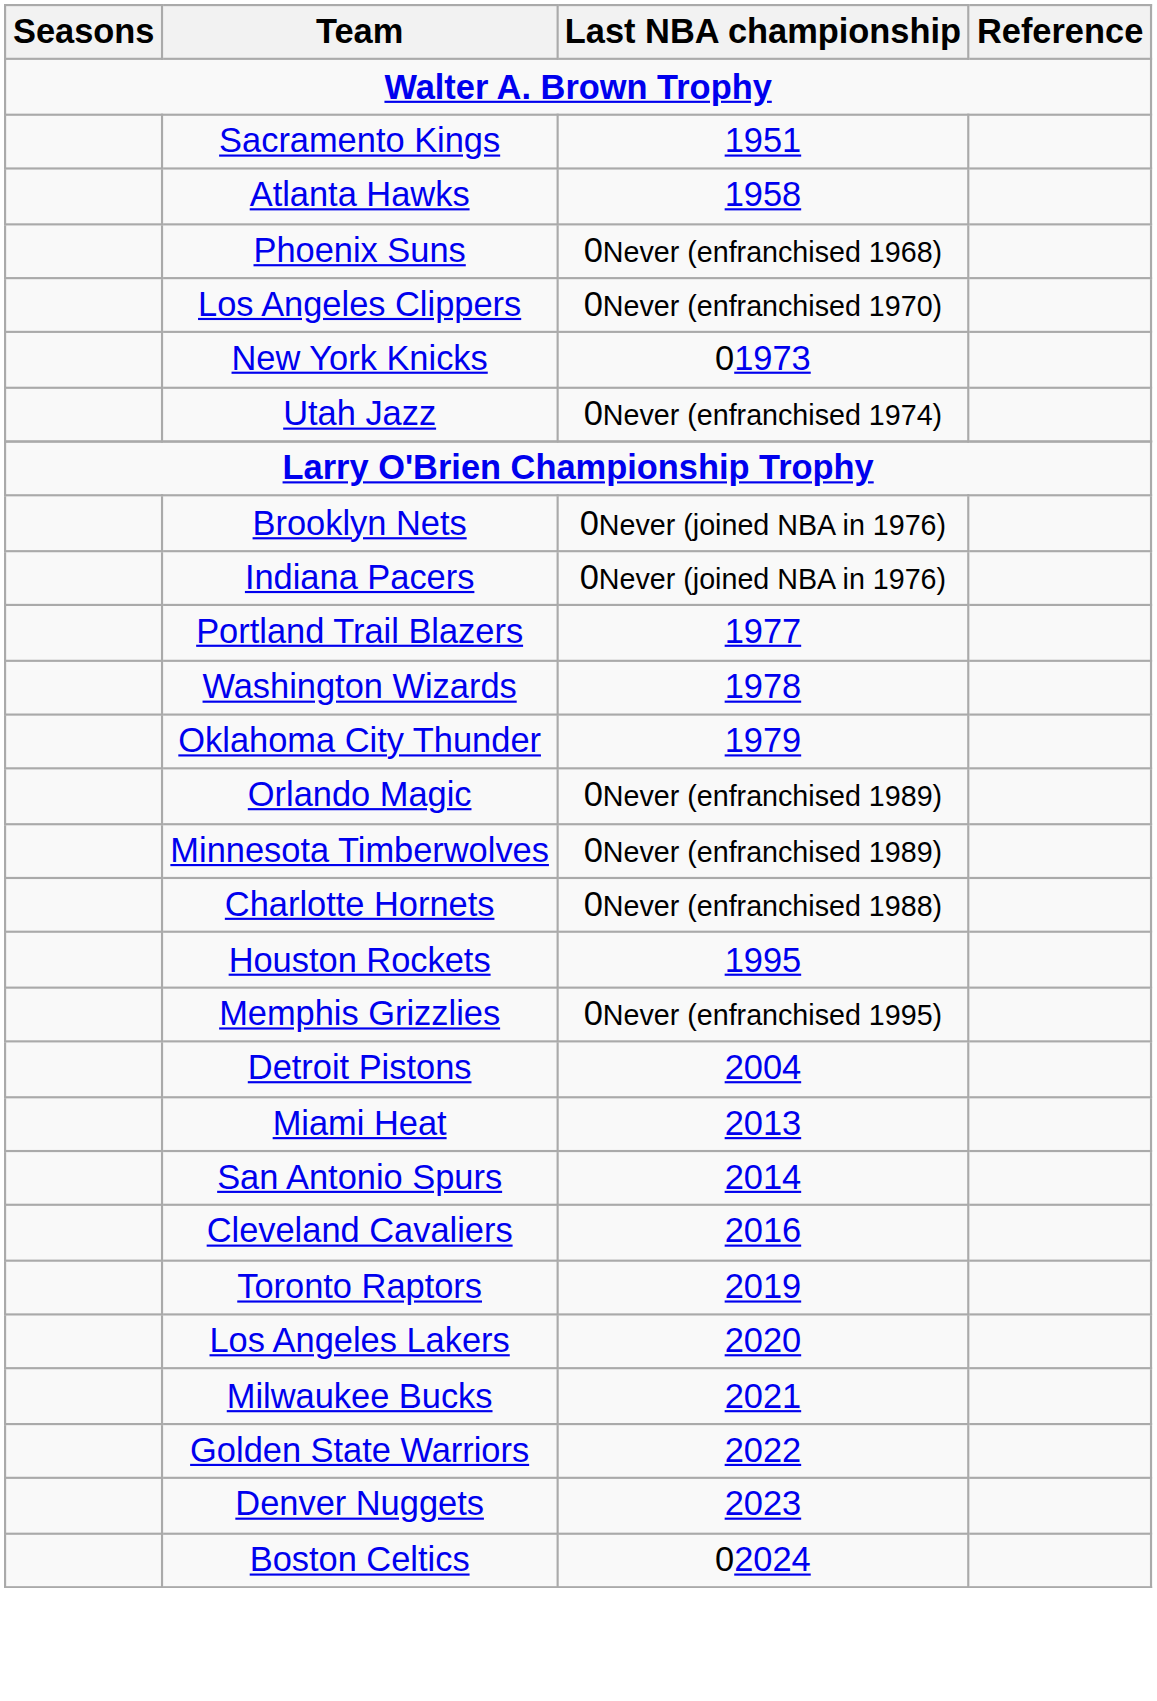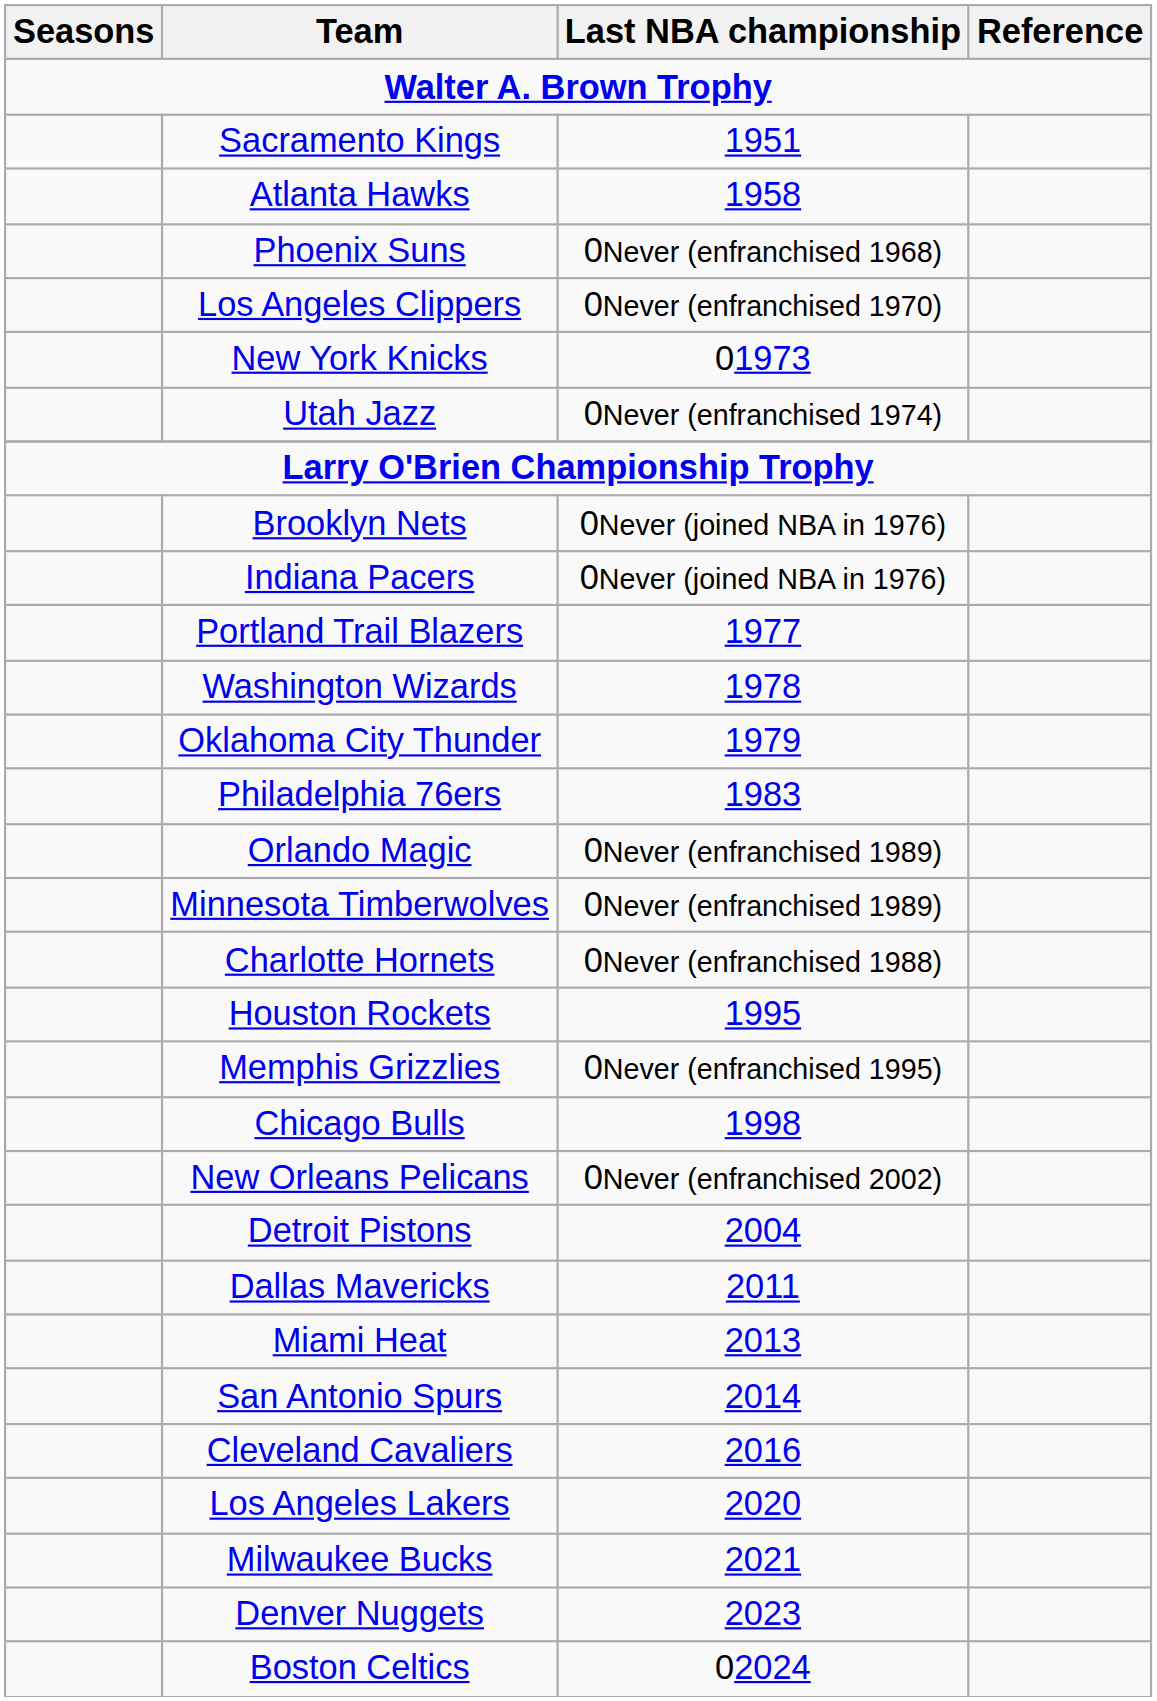 <table class="wikitable sortable" style="text-align:center">
 <tr>
 <th>Seasons</th>
 <th>Team</th>
 <th>Last NBA championship</th>
 <th class="unsortable">Reference</th>
 </tr>
 <tr>
 <td ! colspan=4><strong><a href='#'>Walter A. Brown Trophy</a> </strong></td>
 </tr>
 <tr>
 <td></td>
 <td><a href='#'>Sacramento Kings</a></td>
 <td><a href='#'>1951</a></td>
 <td></td>
 </tr>
 <tr>
 <td></td>
 <td><a href='#'>Atlanta Hawks</a></td>
 <td><a href='#'>1958</a></td>
 <td></td>
 </tr>
 <tr>
 <td></td>
 <td><a href='#'>Phoenix Suns</a></td>
 <td align=center><span>0</span><small>Never (enfranchised 1968)</small></td>
 <td></td>
 </tr>
 <tr>
 <td></td>
 <td><a href='#'>Los Angeles Clippers</a></td>
 <td align=center><span>0</span><small>Never (enfranchised 1970)</small></td>
 <td></td>
 </tr>
 <tr>
 <td></td>
 <td><a href='#'>New York Knicks</a></td>
 <td align=center><span>0</span><a href='#'>1973</a></td>
 <td></td>
 </tr>
 <tr>
 <td></td>
 <td><a href='#'>Utah Jazz</a></td>
 <td align=center><span>0</span><small>Never (enfranchised 1974)</small></td>
 <td></td>
 </tr>
 <tr>
 </tr>
 <tr>
 <td ! colspan=4><strong><a href='#'>Larry O'Brien Championship Trophy</a> </strong></td>
 </tr>
 <tr>
 <td></td>
 <td><a href='#'>Brooklyn Nets</a></td>
 <td align=center><span>0</span><small>Never (joined NBA in 1976)</small></td>
 <td></td>
 </tr>
 <tr>
 <td></td>
 <td><a href='#'>Indiana Pacers</a></td>
 <td align=center><span>0</span><small>Never (joined NBA in 1976)</small></td>
 <td></td>
 </tr>
 <tr>
 <td></td>
 <td><a href='#'>Portland Trail Blazers</a></td>
 <td><a href='#'>1977</a></td>
 <td></td>
 </tr>
 <tr>
 <td></td>
 <td><a href='#'>Washington Wizards</a></td>
 <td><a href='#'>1978</a></td>
 <td></td>
 </tr>
 <tr>
 <td></td>
 <td><a href='#'>Oklahoma City Thunder</a></td>
 <td><a href='#'>1979</a></td>
 <td></td>
 </tr>
 <tr>
 <td></td>
+<td><a href='#'>Philadelphia 76ers</a></td>
+<td><a href='#'>1983</a></td>
+<td></td>
+</tr>
+<tr>
+<td></td>
 <td><a href='#'>Orlando Magic</a></td>
 <td align=center><span>0</span><small>Never (enfranchised 1989)</small></td>
 <td></td>
 </tr>
 <tr>
 <td></td>
 <td><a href='#'>Minnesota Timberwolves</a></td>
 <td align=center><span>0</span><small>Never (enfranchised 1989)</small></td>
 <td></td>
 </tr>
 <tr>
 <td></td>
 <td><a href='#'>Charlotte Hornets</a></td>
 <td align=center><span>0</span><small>Never (enfranchised 1988)</small></td>
 <td></td>
 </tr>
 <tr>
 <td></td>
 <td><a href='#'>Houston Rockets</a></td>
 <td><a href='#'>1995</a></td>
 <td></td>
 </tr>
 <tr>
 <td></td>
 <td><a href='#'>Memphis Grizzlies</a></td>
 <td align=center><span>0</span><small>Never (enfranchised 1995)</small></td>
 <td></td>
 </tr>
 <tr>
 <td></td>
+<td><a href='#'>Chicago Bulls</a></td>
+<td><a href='#'>1998</a></td>
+<td></td>
+</tr>
+<tr>
+<td></td>
+<td><a href='#'>New Orleans Pelicans</a></td>
+<td align=center><span>0</span><small>Never (enfranchised 2002)</small></td>
+<td></td>
+</tr>
+<tr>
+<td></td>
 <td><a href='#'>Detroit Pistons</a></td>
 <td><a href='#'>2004</a></td>
+<td></td>
+</tr>
+<tr>
+<td></td>
+<td><a href='#'>Dallas Mavericks</a></td>
+<td><a href='#'>2011</a></td>
 <td></td>
 </tr>
 <tr>
 <td></td>
 <td><a href='#'>Miami Heat</a></td>
 <td><a href='#'>2013</a></td>
 <td></td>
 </tr>
 <tr>
 <td></td>
 <td><a href='#'>San Antonio Spurs</a></td>
 <td><a href='#'>2014</a></td>
 <td></td>
 </tr>
 <tr>
 <td></td>
 <td><a href='#'>Cleveland Cavaliers</a></td>
 <td><a href='#'>2016</a></td>
 <td></td>
 </tr>
 <tr>
 <td></td>
-<td><a href='#'>Toronto Raptors</a></td>
-<td><a href='#'>2019</a></td>
-<td></td>
-</tr>
-<tr>
-<td></td>
 <td><a href='#'>Los Angeles Lakers</a></td>
 <td><a href='#'>2020</a></td>
 <td></td>
 </tr>
 <tr>
 <td></td>
 <td><a href='#'>Milwaukee Bucks</a></td>
 <td><a href='#'>2021</a></td>
-<td></td>
-</tr>
-<tr>
-<td></td>
-<td><a href='#'>Golden State Warriors</a></td>
-<td><a href='#'>2022</a></td>
 <td></td>
 </tr>
 <tr>
 <td></td>
 <td><a href='#'>Denver Nuggets</a></td>
 <td><a href='#'>2023</a></td>
 <td></td>
 </tr>
 <tr>
 <td></td>
 <td><a href='#'>Boston Celtics</a></td>
 <td align=center><span>0</span><a href='#'>2024</a></td>
 <td></td>
 </tr>
 <tr>
 </tr>
 </table>
